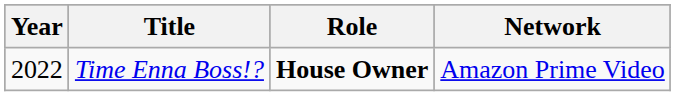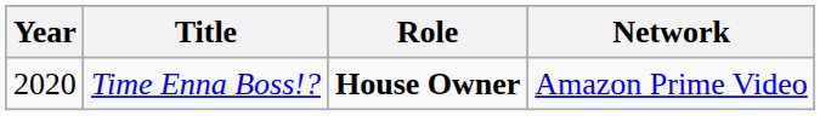 <table class="wikitable" style="font-size: 95%;">
 <tr>
 <th>Year</th>
 <th>Title</th>
 <th>Role</th>
 <th>Network</th>
 </tr>
 <tr>
-<td rowspan="1">2022</td>
+<td rowspan="1">2020</td>
 <td><em><a href='#'>Time Enna Boss!?</a></em></td>
 <td><strong>House Owner</strong></td>
 <td><a href='#'>Amazon Prime Video</a></td>
 </tr>
 </table>
